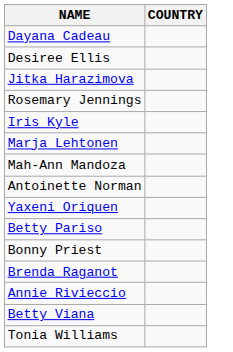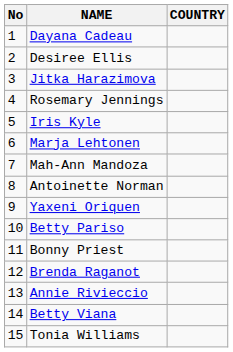 <table class="wikitable">
 <tr>
+<th>No</th>
 <th>NAME</th>
 <th>COUNTRY</th>
 </tr>
 <tr>
+<td>1</td>
 <td><a href='#'>Dayana Cadeau</a></td>
 <td></td>
 </tr>
 <tr>
+<td>2</td>
 <td>Desiree Ellis</td>
 <td></td>
 </tr>
 <tr>
+<td>3</td>
 <td><a href='#'>Jitka Harazimova</a></td>
 <td></td>
 </tr>
 <tr>
+<td>4</td>
 <td>Rosemary Jennings</td>
 <td></td>
 </tr>
 <tr>
+<td>5</td>
 <td><a href='#'>Iris Kyle</a></td>
 <td></td>
 </tr>
 <tr>
+<td>6</td>
 <td><a href='#'>Marja Lehtonen</a></td>
 <td></td>
 </tr>
 <tr>
+<td>7</td>
 <td>Mah-Ann Mandoza</td>
 <td></td>
 </tr>
 <tr>
+<td>8</td>
 <td>Antoinette Norman</td>
 <td></td>
 </tr>
 <tr>
+<td>9</td>
 <td><a href='#'>Yaxeni Oriquen</a></td>
 <td></td>
 </tr>
 <tr>
+<td>10</td>
 <td><a href='#'>Betty Pariso</a></td>
 <td></td>
 </tr>
 <tr>
+<td>11</td>
 <td>Bonny Priest</td>
 <td></td>
 </tr>
 <tr>
+<td>12</td>
 <td><a href='#'>Brenda Raganot</a></td>
 <td></td>
 </tr>
 <tr>
+<td>13</td>
 <td><a href='#'>Annie Rivieccio</a></td>
 <td></td>
 </tr>
 <tr>
+<td>14</td>
 <td><a href='#'>Betty Viana</a></td>
 <td></td>
 </tr>
 <tr>
+<td>15</td>
 <td>Tonia Williams</td>
 <td></td>
 </tr>
 </table>
